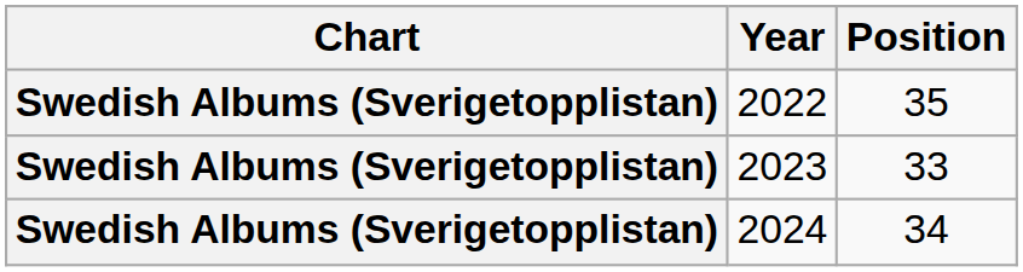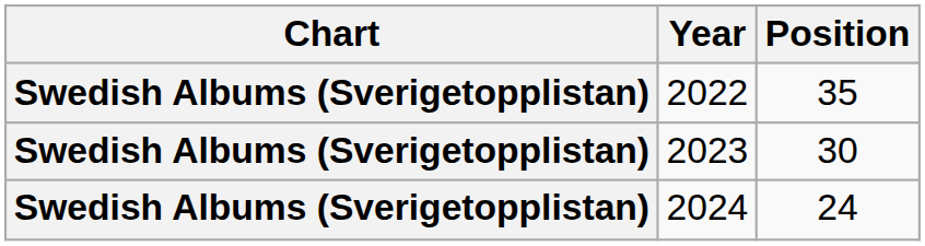 <table class="wikitable plainrowheaders" style="text-align:center">
 <tr>
 <th scope="col">Chart</th>
 <th scope="col">Year</th>
 <th scope="col">Position</th>
 </tr>
 <tr>
 <th scope="row">Swedish Albums (Sverigetopplistan)</th>
 <td>2022</td>
 <td>35</td>
 </tr>
 <tr>
 <th scope="row">Swedish Albums (Sverigetopplistan)</th>
 <td>2023</td>
-<td>33</td>
+<td>30</td>
 </tr>
 <tr>
 <th scope="row">Swedish Albums (Sverigetopplistan)</th>
 <td>2024</td>
-<td>34</td>
+<td>24</td>
 </tr>
 </table>
